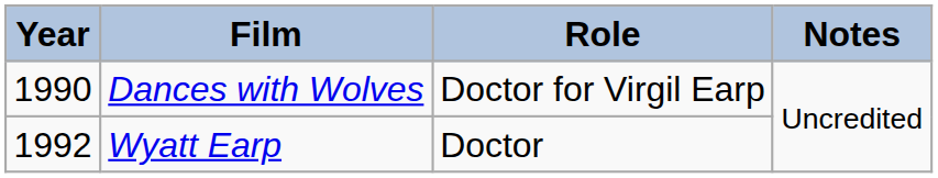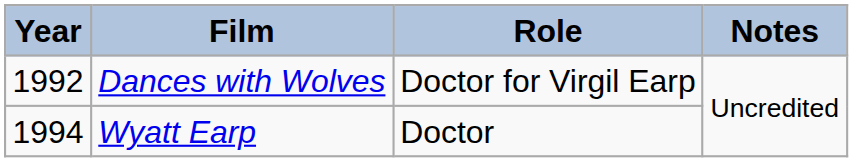 <table class="wikitable" style="font-size:95%;">
 <tr>
 <th style="background:#B0C4DE;">Year</th>
 <th style="background:#B0C4DE;">Film</th>
 <th style="background:#B0C4DE;">Role</th>
 <th style="background:#B0C4DE;">Notes</th>
 </tr>
 <tr>
-<td>1990</td>
+<td>1992</td>
 <td><em><a href='#'>Dances with Wolves</a></em></td>
 <td>Doctor for Virgil Earp</td>
 <td rowspan=2><small>Uncredited</small></td>
 </tr>
 <tr>
-<td>1992</td>
+<td>1994</td>
 <td><em><a href='#'>Wyatt Earp</a></em></td>
 <td>Doctor</td>
 </tr>
 </table>
